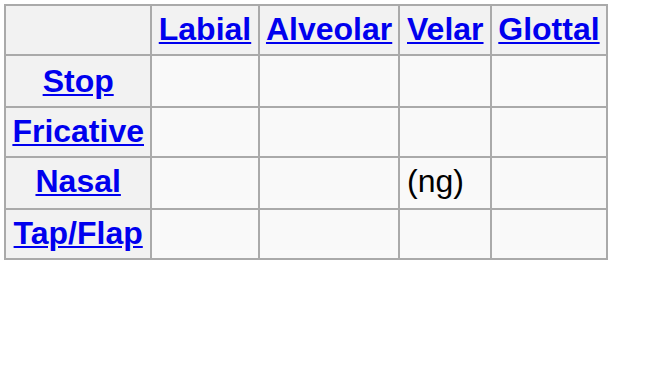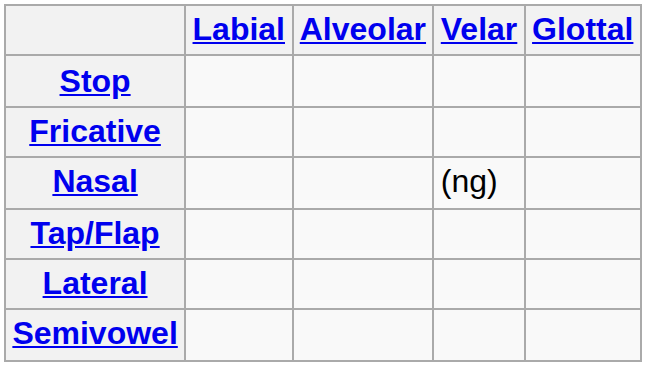 <table class="wikitable">
 <tr>
 <th></th>
 <th><a href='#'>Labial</a></th>
 <th><a href='#'>Alveolar</a></th>
 <th><a href='#'>Velar</a></th>
 <th><a href='#'>Glottal</a></th>
 </tr>
 <tr>
 <th><a href='#'>Stop</a></th>
 <td> </td>
 <td> </td>
 <td> </td>
 <td></td>
 </tr>
 <tr>
 <th><a href='#'>Fricative</a></th>
 <td> </td>
 <td> </td>
 <td></td>
 <td></td>
 </tr>
 <tr>
 <th><a href='#'>Nasal</a></th>
 <td></td>
 <td></td>
 <td> (ng)</td>
 <td></td>
 </tr>
 <tr>
 <th><a href='#'>Tap/Flap</a></th>
 <td></td>
 <td></td>
 <td></td>
 <td></td>
 </tr>
+<tr>
+<th><a href='#'>Lateral</a></th>
+<td></td>
+<td></td>
+<td></td>
+<td></td>
+</tr>
+<tr>
+<th><a href='#'>Semivowel</a></th>
+<td></td>
+<td></td>
+<td></td>
+<td></td>
+</tr>
 </table>
